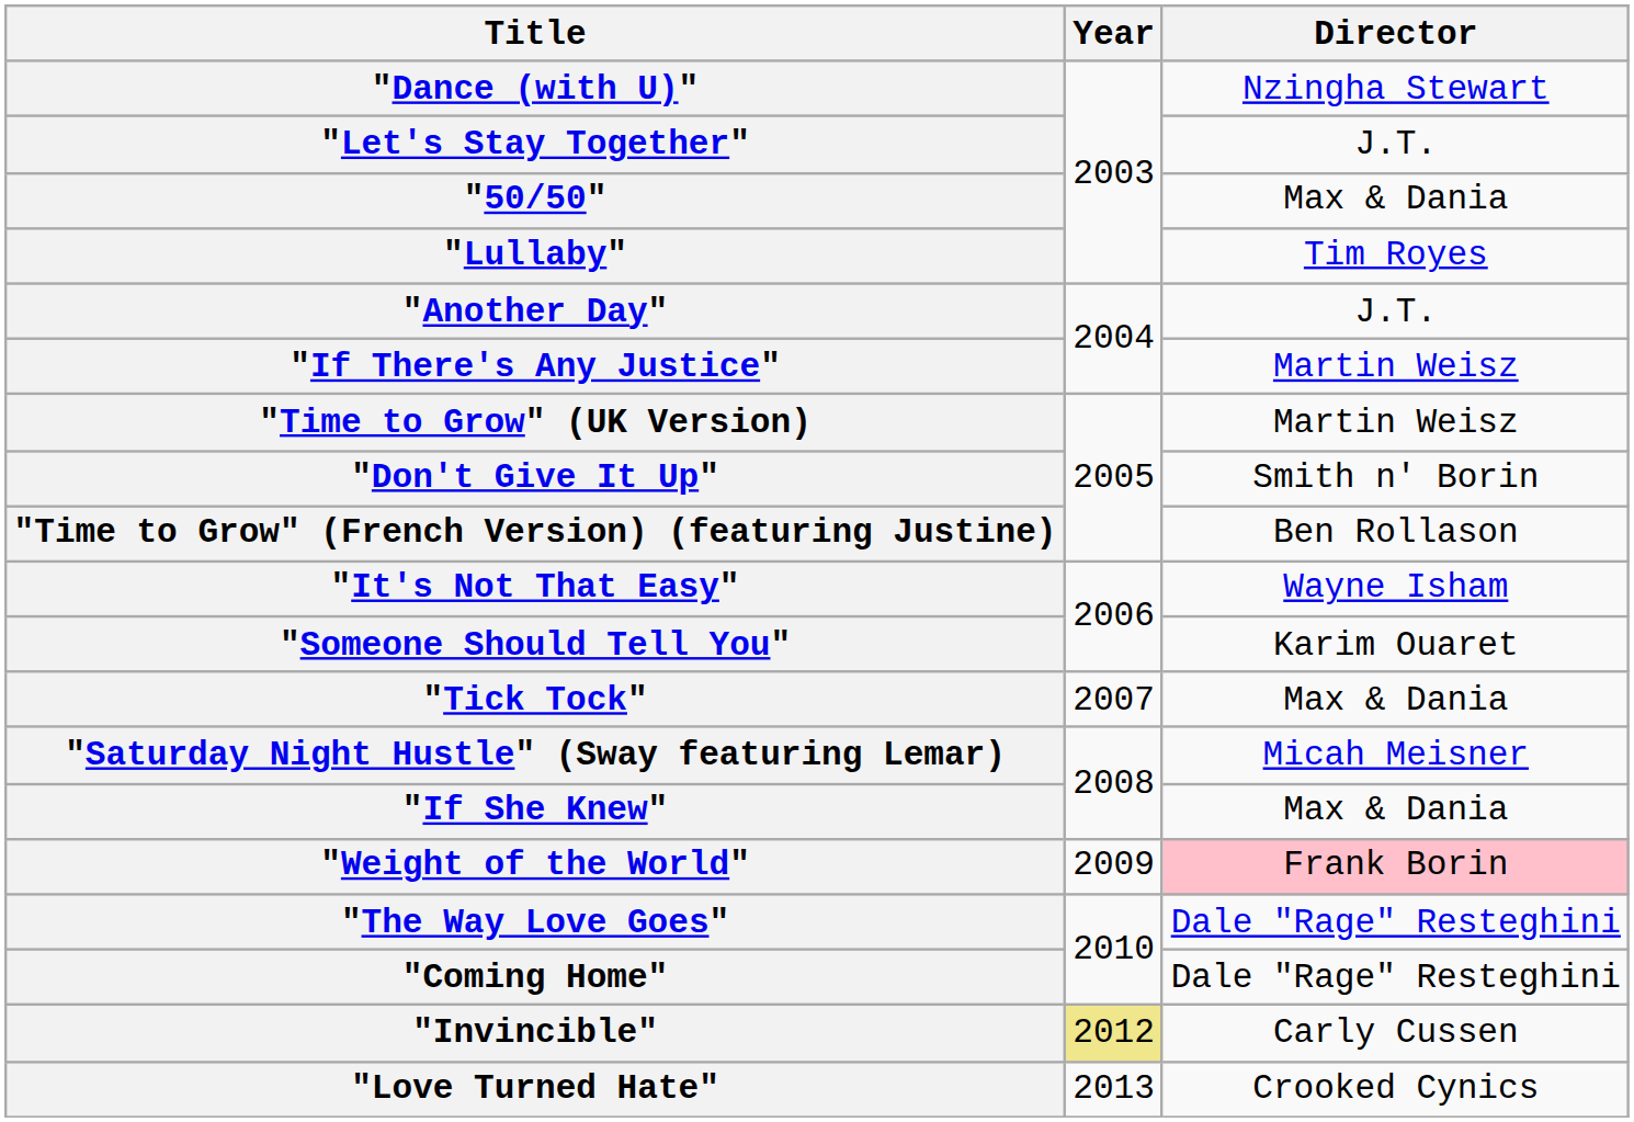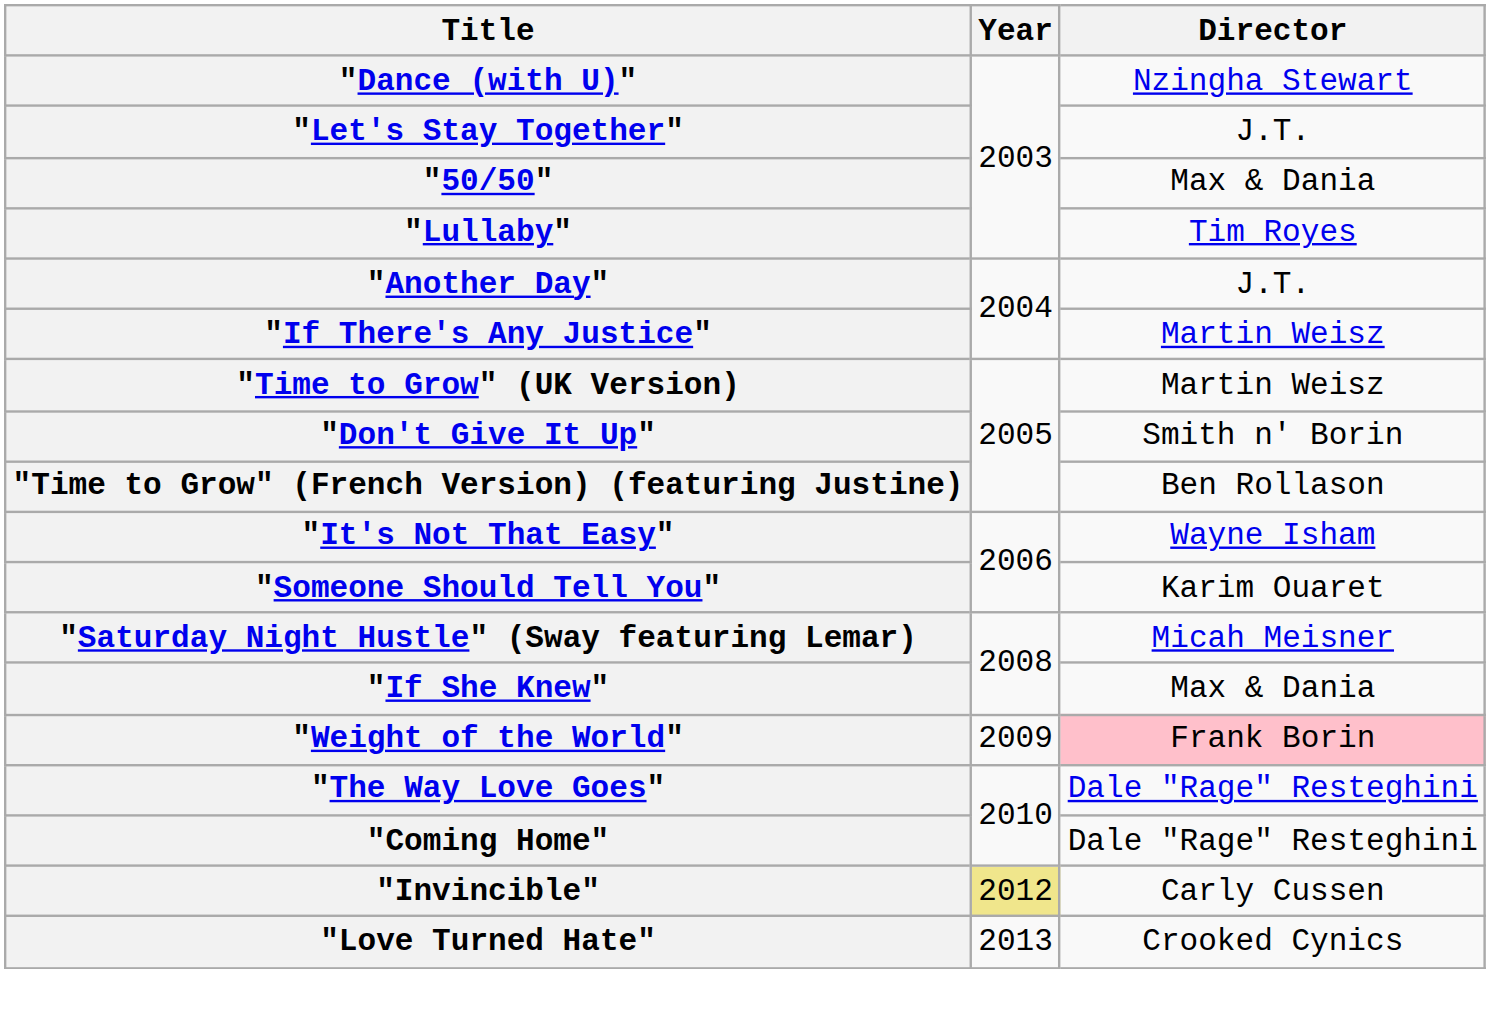 <table class="wikitable plainrowheaders" style="text-align:center;">
 <tr>
 <th scope="col">Title</th>
 <th scope="col">Year</th>
 <th scope="col">Director</th>
 </tr>
 <tr>
 <th scope="row">"<a href='#'>Dance (with U)</a>"</th>
 <td rowspan="4">2003</td>
 <td><a href='#'>Nzingha Stewart</a></td>
 </tr>
 <tr>
 <th scope="row">"<a href='#'>Let's Stay Together</a>"</th>
 <td>J.T.</td>
 </tr>
 <tr>
 <th scope="row">"<a href='#'>50/50</a>"</th>
 <td>Max & Dania</td>
 </tr>
 <tr>
 <th scope="row">"<a href='#'>Lullaby</a>"</th>
 <td><a href='#'>Tim Royes</a></td>
 </tr>
 <tr>
 <th scope="row">"<a href='#'>Another Day</a>"</th>
 <td rowspan="2">2004</td>
 <td>J.T.</td>
 </tr>
 <tr>
 <th scope="row">"<a href='#'>If There's Any Justice</a>"</th>
 <td><a href='#'>Martin Weisz</a></td>
 </tr>
 <tr>
 <th scope="row">"<a href='#'>Time to Grow</a>" (UK Version)</th>
 <td rowspan="3">2005</td>
 <td>Martin Weisz</td>
 </tr>
 <tr>
 <th scope="row">"<a href='#'>Don't Give It Up</a>"</th>
 <td>Smith n' Borin</td>
 </tr>
 <tr>
 <th scope="row">"Time to Grow" (French Version) (featuring Justine)</th>
 <td>Ben Rollason</td>
 </tr>
 <tr>
 <th scope="row">"<a href='#'>It's Not That Easy</a>"</th>
 <td rowspan="2">2006</td>
 <td><a href='#'>Wayne Isham</a></td>
 </tr>
 <tr>
 <th scope="row">"<a href='#'>Someone Should Tell You</a>"</th>
 <td>Karim Ouaret</td>
 </tr>
 <tr>
-<th scope="row">"<a href='#'>Tick Tock</a>"</th>
-<td>2007</td>
-<td>Max & Dania</td>
-</tr>
-<tr>
 <th scope="row">"<a href='#'>Saturday Night Hustle</a>" (Sway featuring Lemar)</th>
 <td rowspan="2">2008</td>
 <td><a href='#'>Micah Meisner</a></td>
 </tr>
 <tr>
 <th scope="row">"<a href='#'>If She Knew</a>"</th>
 <td>Max & Dania</td>
 </tr>
 <tr>
 <th scope="row">"<a href='#'>Weight of the World</a>"</th>
 <td>2009</td>
 <td style="background: pink;">Frank Borin</td>
 </tr>
 <tr>
 <th scope="row">"<a href='#'>The Way Love Goes</a>"</th>
 <td rowspan="2">2010</td>
 <td><a href='#'>Dale "Rage" Resteghini</a></td>
 </tr>
 <tr>
 <th scope="row">"Coming Home"</th>
 <td>Dale "Rage" Resteghini</td>
 </tr>
 <tr>
 <th scope="row">"Invincible"</th>
 <td style="background: khaki;">2012</td>
 <td>Carly Cussen</td>
 </tr>
 <tr>
 <th scope="row">"Love Turned Hate"</th>
 <td>2013</td>
 <td>Crooked Cynics</td>
 </tr>
 </table>
